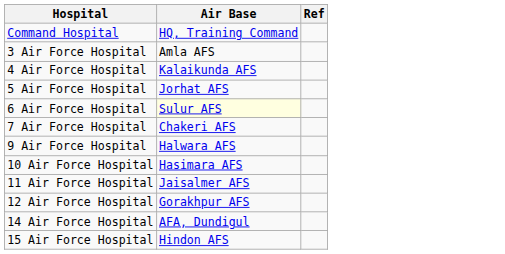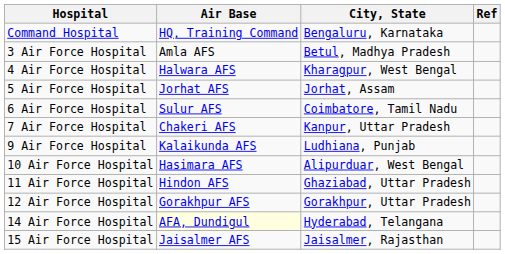 <table class="wikitable sortable">
 <tr>
 <th style="text-align:center;">Hospital</th>
 <th style="text-align:center;">Air Base</th>
+<th style="text-align:center;">City, State</th>
 <th style="text-align:center;">Ref</th>
 </tr>
 <tr>
 <td><a href='#'>Command Hospital</a></td>
 <td><a href='#'>HQ, Training Command</a></td>
+<td><a href='#'>Bengaluru</a>, Karnataka</td>
 <td></td>
 </tr>
 <tr>
 <td>3 Air Force Hospital</td>
 <td>Amla AFS</td>
+<td><a href='#'>Betul</a>, Madhya Pradesh</td>
 <td></td>
 </tr>
 <tr>
 <td>4 Air Force Hospital</td>
-<td><a href='#'>Kalaikunda AFS</a></td>
+<td><a href='#'>Halwara AFS</a></td>
+<td><a href='#'>Kharagpur</a>, West Bengal</td>
 <td></td>
 </tr>
 <tr>
 <td>5 Air Force Hospital</td>
 <td><a href='#'>Jorhat AFS</a></td>
+<td><a href='#'>Jorhat</a>, Assam</td>
 <td></td>
 </tr>
 <tr>
 <td>6 Air Force Hospital</td>
-<td style="background: lightyellow;"><a href='#'>Sulur AFS</a></td>
+<td><a href='#'>Sulur AFS</a></td>
+<td><a href='#'>Coimbatore</a>, Tamil Nadu</td>
 <td></td>
 </tr>
 <tr>
 <td>7 Air Force Hospital</td>
 <td><a href='#'>Chakeri AFS</a></td>
+<td><a href='#'>Kanpur</a>, Uttar Pradesh</td>
 <td></td>
 </tr>
 <tr>
 <td>9 Air Force Hospital</td>
-<td><a href='#'>Halwara AFS</a></td>
+<td><a href='#'>Kalaikunda AFS</a></td>
+<td><a href='#'>Ludhiana</a>, Punjab</td>
 <td></td>
 </tr>
 <tr>
 <td>10 Air Force Hospital</td>
 <td><a href='#'>Hasimara AFS</a></td>
+<td><a href='#'>Alipurduar</a>, West Bengal</td>
 <td></td>
 </tr>
 <tr>
 <td>11 Air Force Hospital</td>
-<td><a href='#'>Jaisalmer AFS</a></td>
+<td><a href='#'>Hindon AFS</a></td>
+<td><a href='#'>Ghaziabad</a>, Uttar Pradesh</td>
 <td></td>
 </tr>
 <tr>
 <td>12 Air Force Hospital</td>
 <td><a href='#'>Gorakhpur AFS</a></td>
+<td><a href='#'>Gorakhpur</a>, Uttar Pradesh</td>
 <td></td>
 </tr>
 <tr>
 <td>14 Air Force Hospital</td>
-<td><a href='#'>AFA, Dundigul</a></td>
+<td style="background: lightyellow;"><a href='#'>AFA, Dundigul</a></td>
+<td><a href='#'>Hyderabad</a>, Telangana</td>
 <td></td>
 </tr>
 <tr>
 <td>15 Air Force Hospital</td>
-<td><a href='#'>Hindon AFS</a></td>
+<td><a href='#'>Jaisalmer AFS</a></td>
+<td><a href='#'>Jaisalmer</a>, Rajasthan</td>
 <td></td>
 </tr>
 </table>
